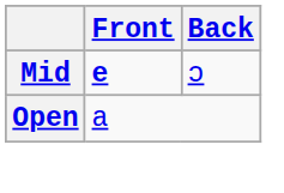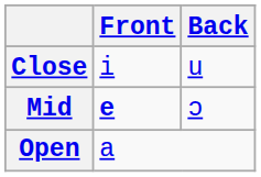 <table class="wikitable">
 <tr>
 <th></th>
 <th><a href='#'>Front</a></th>
 <th><a href='#'>Back</a></th>
+</tr>
+<tr>
+<th><a href='#'>Close</a></th>
+<td><a href='#'>i</a></td>
+<td><a href='#'>u</a></td>
 </tr>
 <tr>
 <th><a href='#'>Mid</a></th>
 <td><strong><a href='#'>e</a></strong></td>
 <td><a href='#'>ɔ</a></td>
 </tr>
 <tr>
 <th><a href='#'>Open</a></th>
 <td colspan="2"><a href='#'>a</a></td>
 </tr>
 </table>
